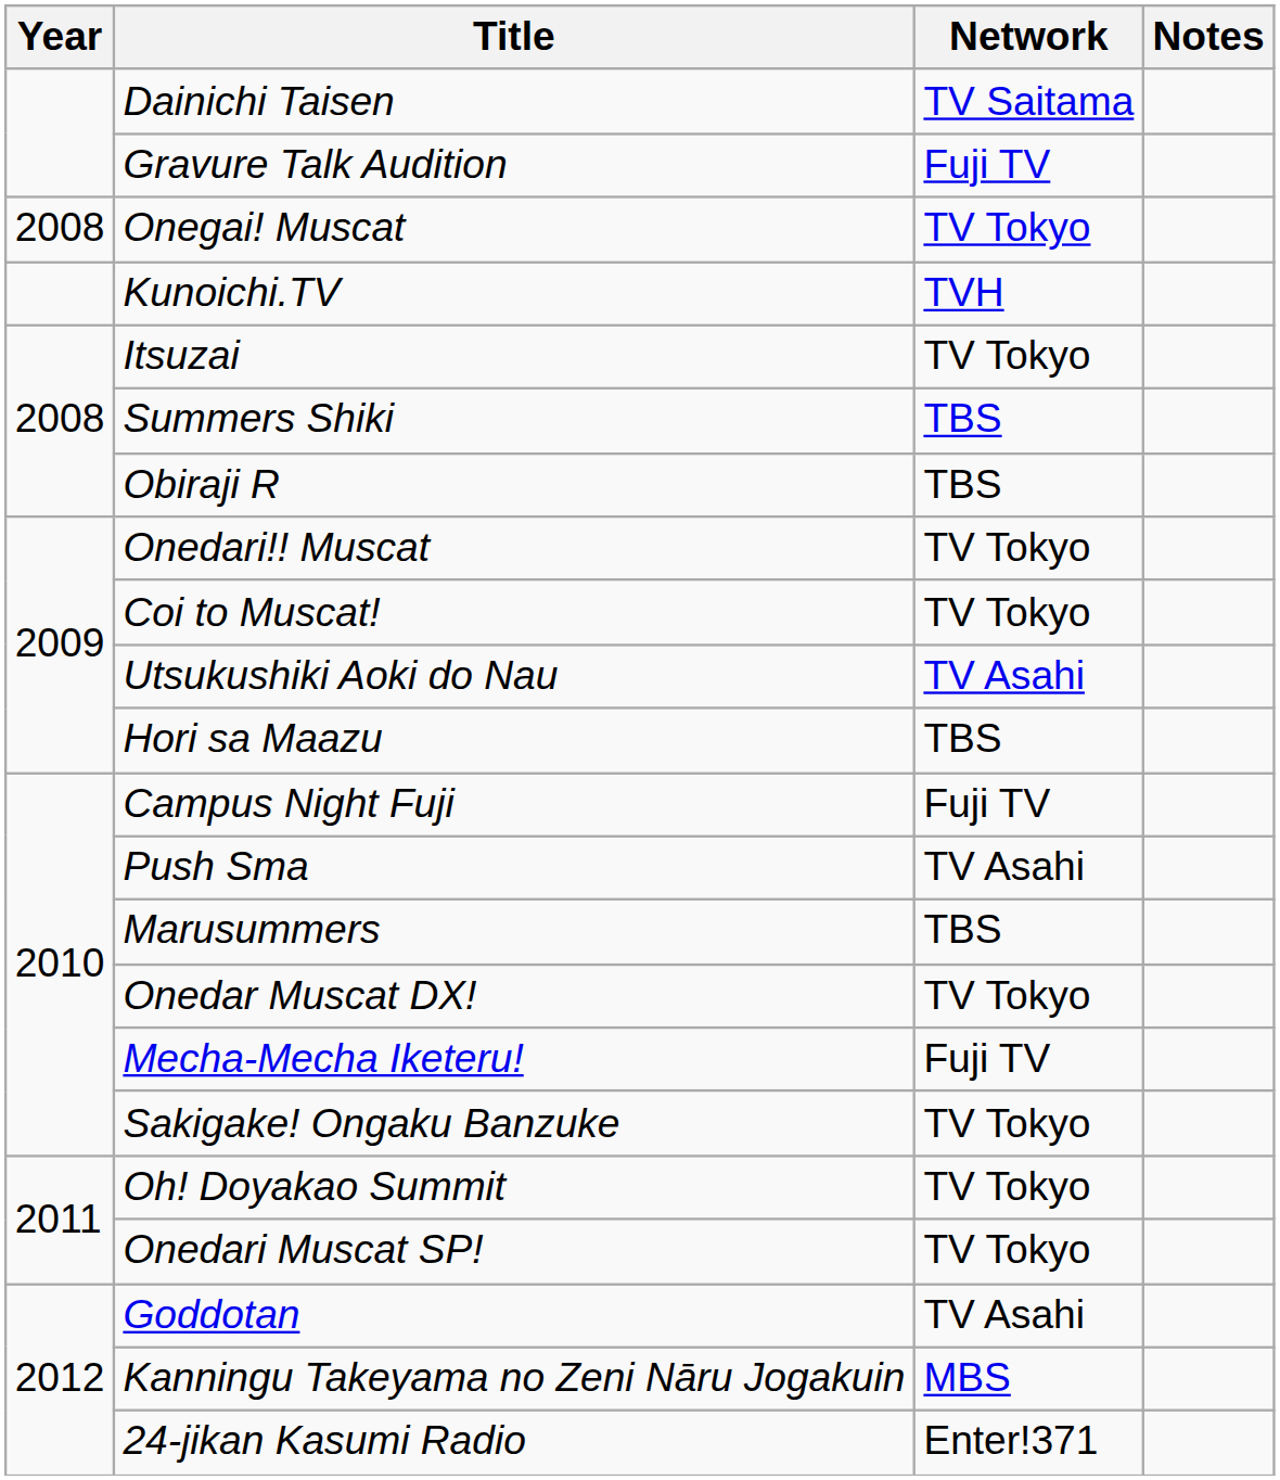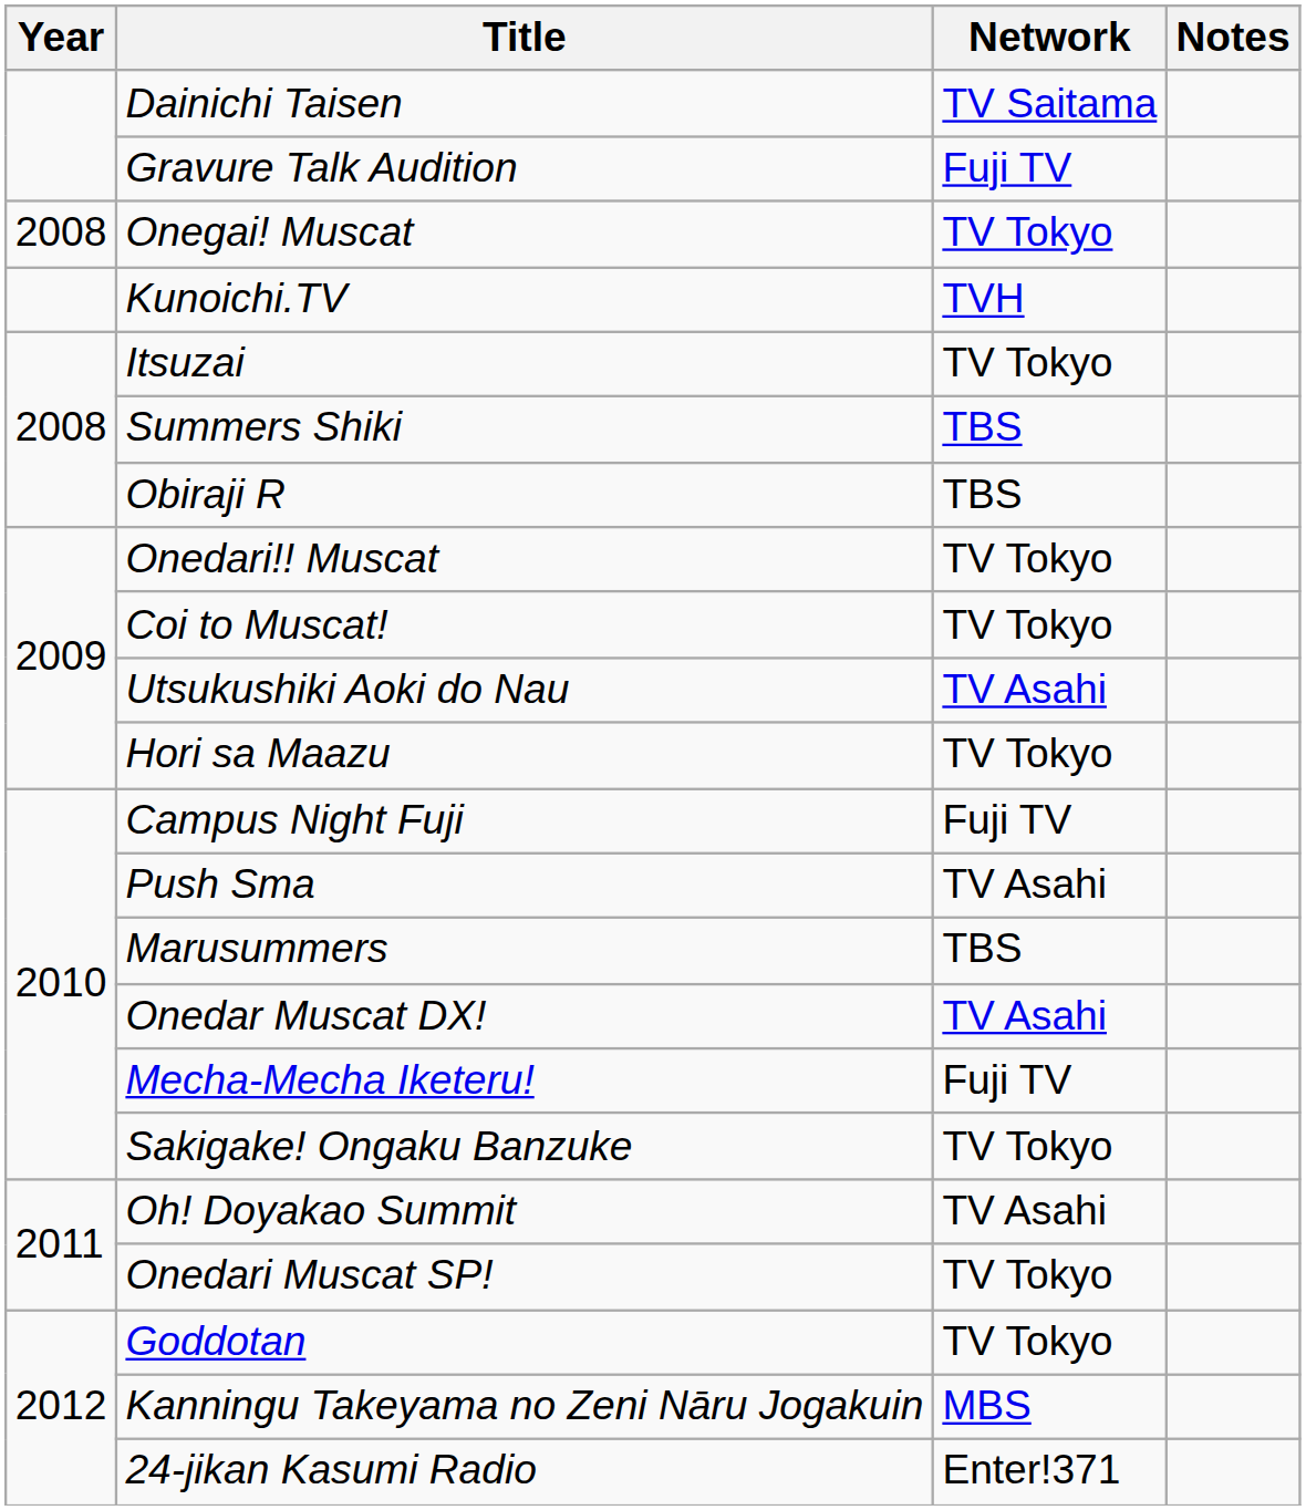 <table class="wikitable">
 <tr>
 <th>Year</th>
 <th>Title</th>
 <th>Network</th>
 <th>Notes</th>
 </tr>
 <tr>
 <td rowspan="2"></td>
 <td><em>Dainichi Taisen</em></td>
 <td><a href='#'>TV Saitama</a></td>
 <td></td>
 </tr>
 <tr>
 <td><em>Gravure Talk Audition</em></td>
 <td><a href='#'>Fuji TV</a></td>
 <td></td>
 </tr>
 <tr>
 <td>2008</td>
 <td><em>Onegai! Muscat</em></td>
 <td><a href='#'>TV Tokyo</a></td>
 <td></td>
 </tr>
 <tr>
 <td></td>
 <td><em>Kunoichi.TV</em></td>
 <td><a href='#'>TVH</a></td>
 <td></td>
 </tr>
 <tr>
 <td rowspan="3">2008</td>
 <td><em>Itsuzai</em></td>
 <td>TV Tokyo</td>
 <td></td>
 </tr>
 <tr>
 <td><em>Summers Shiki</em></td>
 <td><a href='#'>TBS</a></td>
 <td></td>
 </tr>
 <tr>
 <td><em>Obiraji R</em></td>
 <td>TBS</td>
 <td></td>
 </tr>
 <tr>
 <td rowspan="4">2009</td>
 <td><em>Onedari!! Muscat</em></td>
 <td>TV Tokyo</td>
 <td></td>
 </tr>
 <tr>
 <td><em>Coi to Muscat!</em></td>
 <td>TV Tokyo</td>
 <td></td>
 </tr>
 <tr>
 <td><em>Utsukushiki Aoki do Nau</em></td>
 <td><a href='#'>TV Asahi</a></td>
 <td></td>
 </tr>
 <tr>
 <td><em>Hori sa Maazu</em></td>
-<td>TBS</td>
+<td>TV Tokyo</td>
 <td></td>
 </tr>
 <tr>
 <td rowspan="6">2010</td>
 <td><em>Campus Night Fuji</em></td>
 <td>Fuji TV</td>
 <td></td>
 </tr>
 <tr>
 <td><em>Push Sma</em></td>
 <td>TV Asahi</td>
 <td></td>
 </tr>
 <tr>
 <td><em>Marusummers</em></td>
 <td>TBS</td>
 <td></td>
 </tr>
 <tr>
 <td><em>Onedar Muscat DX!</em></td>
-<td>TV Tokyo</td>
+<td><a href='#'>TV Asahi</a></td>
 <td></td>
 </tr>
 <tr>
 <td><em><a href='#'>Mecha-Mecha Iketeru!</a></em></td>
 <td>Fuji TV</td>
 <td></td>
 </tr>
 <tr>
 <td><em>Sakigake! Ongaku Banzuke</em></td>
 <td>TV Tokyo</td>
 <td></td>
 </tr>
 <tr>
 <td rowspan="2">2011</td>
 <td><em>Oh! Doyakao Summit</em></td>
-<td>TV Tokyo</td>
+<td>TV Asahi</td>
 <td></td>
 </tr>
 <tr>
 <td><em>Onedari Muscat SP!</em></td>
 <td>TV Tokyo</td>
 <td></td>
 </tr>
 <tr>
 <td rowspan="3">2012</td>
 <td><em><a href='#'>Goddotan</a></em></td>
-<td>TV Asahi</td>
+<td>TV Tokyo</td>
 <td></td>
 </tr>
 <tr>
 <td><em>Kanningu Takeyama no Zeni Nāru Jogakuin</em></td>
 <td><a href='#'>MBS</a></td>
 <td></td>
 </tr>
 <tr>
 <td><em>24-jikan Kasumi Radio</em></td>
 <td>Enter!371</td>
 <td></td>
 </tr>
 </table>
